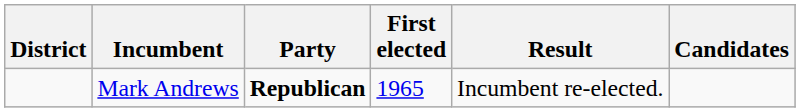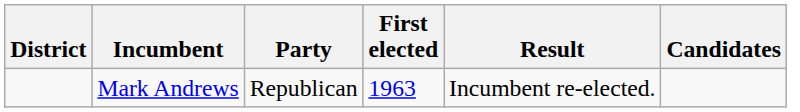 <table class=wikitable>
 <tr valign=bottom>
 <th>District</th>
 <th>Incumbent</th>
 <th>Party</th>
 <th>First<br>elected</th>
 <th>Result</th>
 <th>Candidates</th>
 </tr>
 <tr>
 <td></td>
 <td><a href='#'>Mark Andrews</a></td>
-<td><strong>Republican</strong></td>
-<td><a href='#'>1965</a></td>
+<td>Republican</td>
+<td><a href='#'>1963</a></td>
 <td>Incumbent re-elected.</td>
 <td nowrap></td>
 </tr>
 </table>
